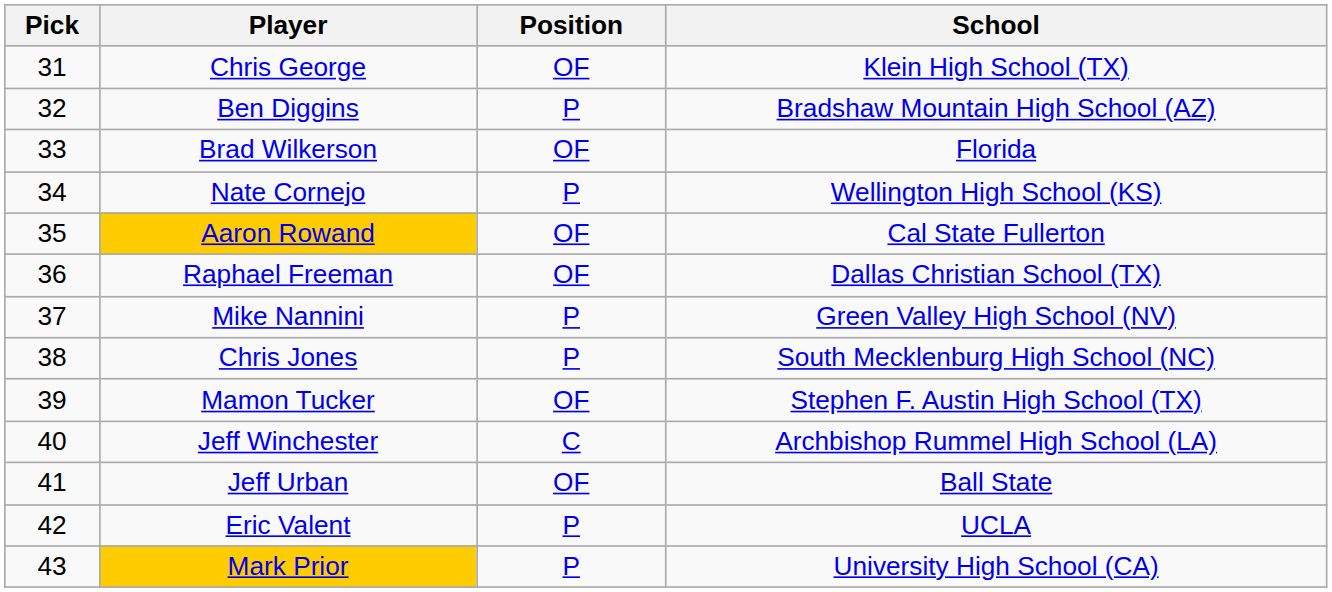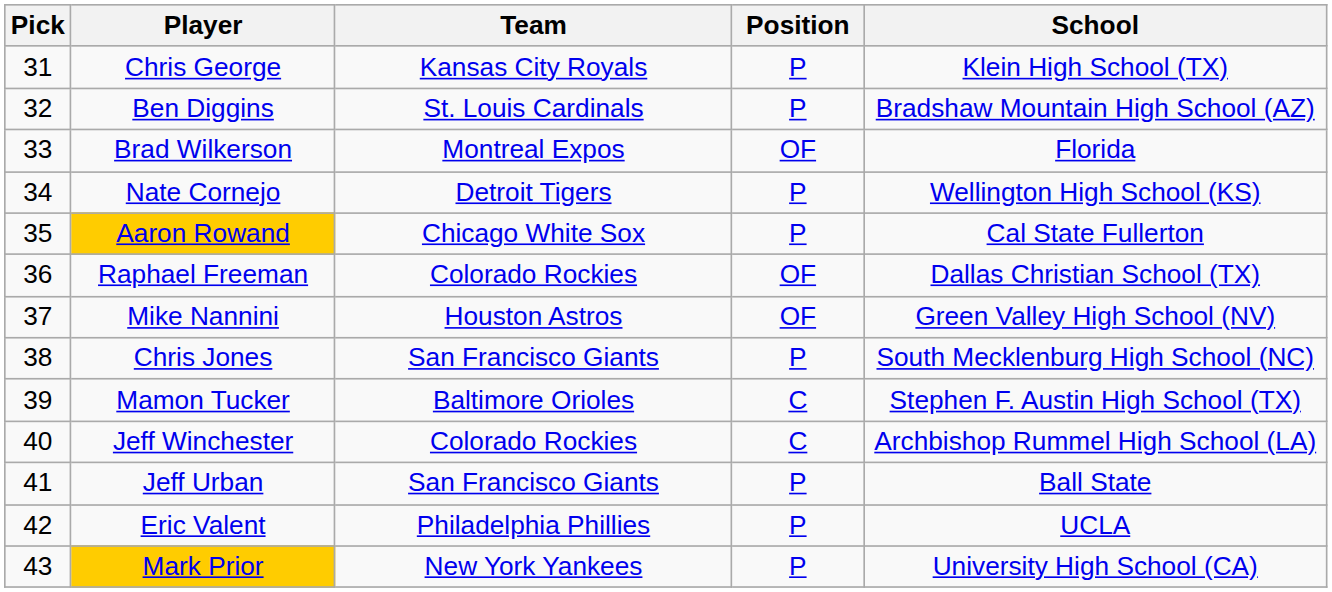 <table class="wikitable" style="text-align:center">
 <tr>
 <th style="width:5%;">Pick</th>
 <th style="width:20%;">Player</th>
+<th style="width:30%;">Team</th>
 <th style="width:10%;">Position</th>
 <th style="width:35%;">School</th>
 </tr>
 <tr>
 <td>31</td>
 <td><a href='#'>Chris George</a></td>
-<td><a href='#'>OF</a></td>
+<td><a href='#'>Kansas City Royals</a></td>
+<td><a href='#'>P</a></td>
 <td><a href='#'>Klein High School (TX)</a></td>
 </tr>
 <tr>
 <td>32</td>
 <td><a href='#'>Ben Diggins</a></td>
+<td><a href='#'>St. Louis Cardinals</a></td>
 <td><a href='#'>P</a></td>
 <td><a href='#'>Bradshaw Mountain High School (AZ)</a></td>
 </tr>
 <tr>
 <td>33</td>
 <td><a href='#'>Brad Wilkerson</a></td>
+<td><a href='#'>Montreal Expos</a></td>
 <td><a href='#'>OF</a></td>
 <td><a href='#'>Florida</a></td>
 </tr>
 <tr>
 <td>34</td>
 <td><a href='#'>Nate Cornejo</a></td>
+<td><a href='#'>Detroit Tigers</a></td>
 <td><a href='#'>P</a></td>
 <td><a href='#'>Wellington High School (KS)</a></td>
 </tr>
 <tr>
 <td>35</td>
 <td style="background:#fc0;"><a href='#'>Aaron Rowand</a></td>
-<td><a href='#'>OF</a></td>
+<td><a href='#'>Chicago White Sox</a></td>
+<td><a href='#'>P</a></td>
 <td><a href='#'>Cal State Fullerton</a></td>
 </tr>
 <tr>
 <td>36</td>
 <td><a href='#'>Raphael Freeman</a></td>
+<td><a href='#'>Colorado Rockies</a></td>
 <td><a href='#'>OF</a></td>
 <td><a href='#'>Dallas Christian School (TX)</a></td>
 </tr>
 <tr>
 <td>37</td>
 <td><a href='#'>Mike Nannini</a></td>
-<td><a href='#'>P</a></td>
+<td><a href='#'>Houston Astros</a></td>
+<td><a href='#'>OF</a></td>
 <td><a href='#'>Green Valley High School (NV)</a></td>
 </tr>
 <tr>
 <td>38</td>
 <td><a href='#'>Chris Jones</a></td>
+<td><a href='#'>San Francisco Giants</a></td>
 <td><a href='#'>P</a></td>
 <td><a href='#'>South Mecklenburg High School (NC)</a></td>
 </tr>
 <tr>
 <td>39</td>
 <td><a href='#'>Mamon Tucker</a></td>
-<td><a href='#'>OF</a></td>
+<td><a href='#'>Baltimore Orioles</a></td>
+<td><a href='#'>C</a></td>
 <td><a href='#'>Stephen F. Austin High School (TX)</a></td>
 </tr>
 <tr>
 <td>40</td>
 <td><a href='#'>Jeff Winchester</a></td>
+<td><a href='#'>Colorado Rockies</a></td>
 <td><a href='#'>C</a></td>
 <td><a href='#'>Archbishop Rummel High School (LA)</a></td>
 </tr>
 <tr>
 <td>41</td>
 <td><a href='#'>Jeff Urban</a></td>
-<td><a href='#'>OF</a></td>
+<td><a href='#'>San Francisco Giants</a></td>
+<td><a href='#'>P</a></td>
 <td><a href='#'>Ball State</a></td>
 </tr>
 <tr>
 <td>42</td>
 <td><a href='#'>Eric Valent</a></td>
+<td><a href='#'>Philadelphia Phillies</a></td>
 <td><a href='#'>P</a></td>
 <td><a href='#'>UCLA</a></td>
 </tr>
 <tr>
 <td>43</td>
 <td style="background:#fc0;"><a href='#'>Mark Prior</a></td>
+<td><a href='#'>New York Yankees</a></td>
 <td><a href='#'>P</a></td>
 <td><a href='#'>University High School (CA)</a></td>
 </tr>
 </table>
